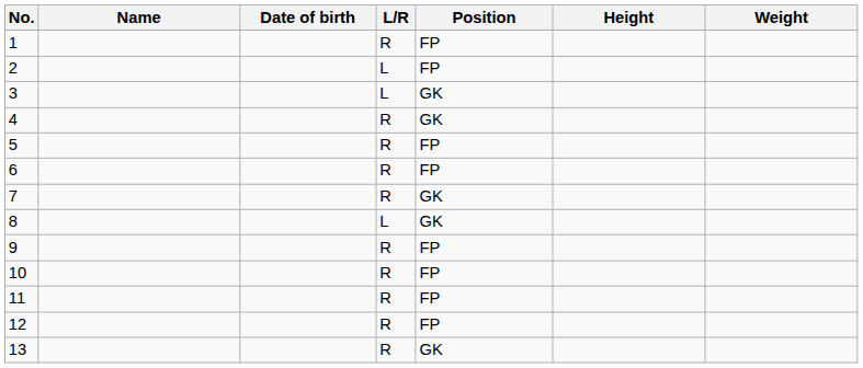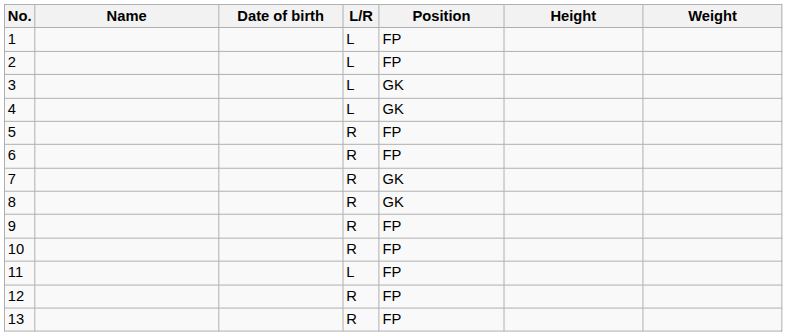 <table class=wikitable sortable style=font-size:100%; text-align:center;>
 <tr>
 <th>No.</th>
 <th style=width:12em>Name</th>
 <th style=width:8em>Date of birth</th>
 <th style=width:2em>L/R</th>
 <th style=width:8em>Position</th>
 <th style=width:9em>Height</th>
 <th style=width:9em>Weight</th>
 </tr>
 <tr>
 <td>1</td>
 <td align=left></td>
 <td></td>
-<td>R</td>
+<td>L</td>
 <td>FP</td>
 <td></td>
 <td></td>
 </tr>
 <tr>
 <td>2</td>
 <td align=left></td>
 <td></td>
 <td>L</td>
 <td>FP</td>
 <td></td>
 <td></td>
 </tr>
 <tr>
 <td>3</td>
 <td align=left></td>
 <td></td>
 <td>L</td>
 <td>GK</td>
 <td></td>
 <td></td>
 </tr>
 <tr>
 <td>4</td>
 <td align=left></td>
 <td></td>
-<td>R</td>
+<td>L</td>
 <td>GK</td>
 <td></td>
 <td></td>
 </tr>
 <tr>
 <td>5</td>
 <td align=left></td>
 <td></td>
 <td>R</td>
 <td>FP</td>
 <td></td>
 <td></td>
 </tr>
 <tr>
 <td>6</td>
 <td align=left></td>
 <td></td>
 <td>R</td>
 <td>FP</td>
 <td></td>
 <td></td>
 </tr>
 <tr>
 <td>7</td>
 <td align=left></td>
 <td></td>
 <td>R</td>
 <td>GK</td>
 <td></td>
 <td></td>
 </tr>
 <tr>
 <td>8</td>
 <td align=left></td>
 <td></td>
-<td>L</td>
+<td>R</td>
 <td>GK</td>
 <td></td>
 <td></td>
 </tr>
 <tr>
 <td>9</td>
 <td align=left></td>
 <td></td>
 <td>R</td>
 <td>FP</td>
 <td></td>
 <td></td>
 </tr>
 <tr>
 <td>10</td>
 <td align=left></td>
 <td></td>
 <td>R</td>
 <td>FP</td>
 <td></td>
 <td></td>
 </tr>
 <tr>
 <td>11</td>
 <td align=left></td>
 <td></td>
-<td>R</td>
+<td>L</td>
 <td>FP</td>
 <td></td>
 <td></td>
 </tr>
 <tr>
 <td>12</td>
 <td align=left></td>
 <td></td>
 <td>R</td>
 <td>FP</td>
 <td></td>
 <td></td>
 </tr>
 <tr>
 <td>13</td>
 <td align=left></td>
 <td></td>
 <td>R</td>
-<td>GK</td>
+<td>FP</td>
 <td></td>
 <td></td>
 </tr>
 </table>
